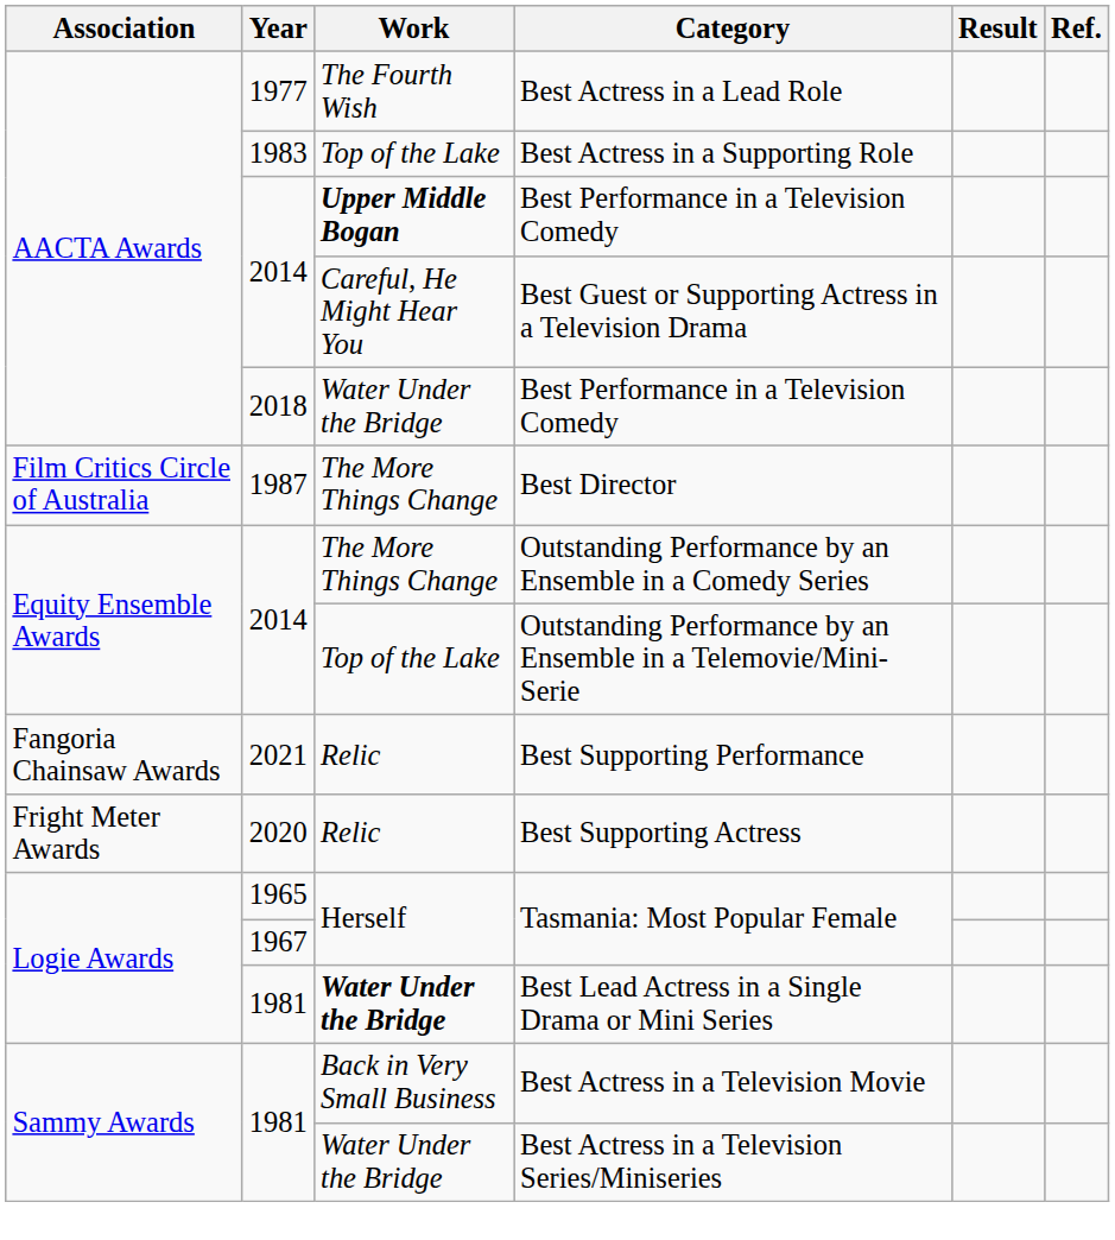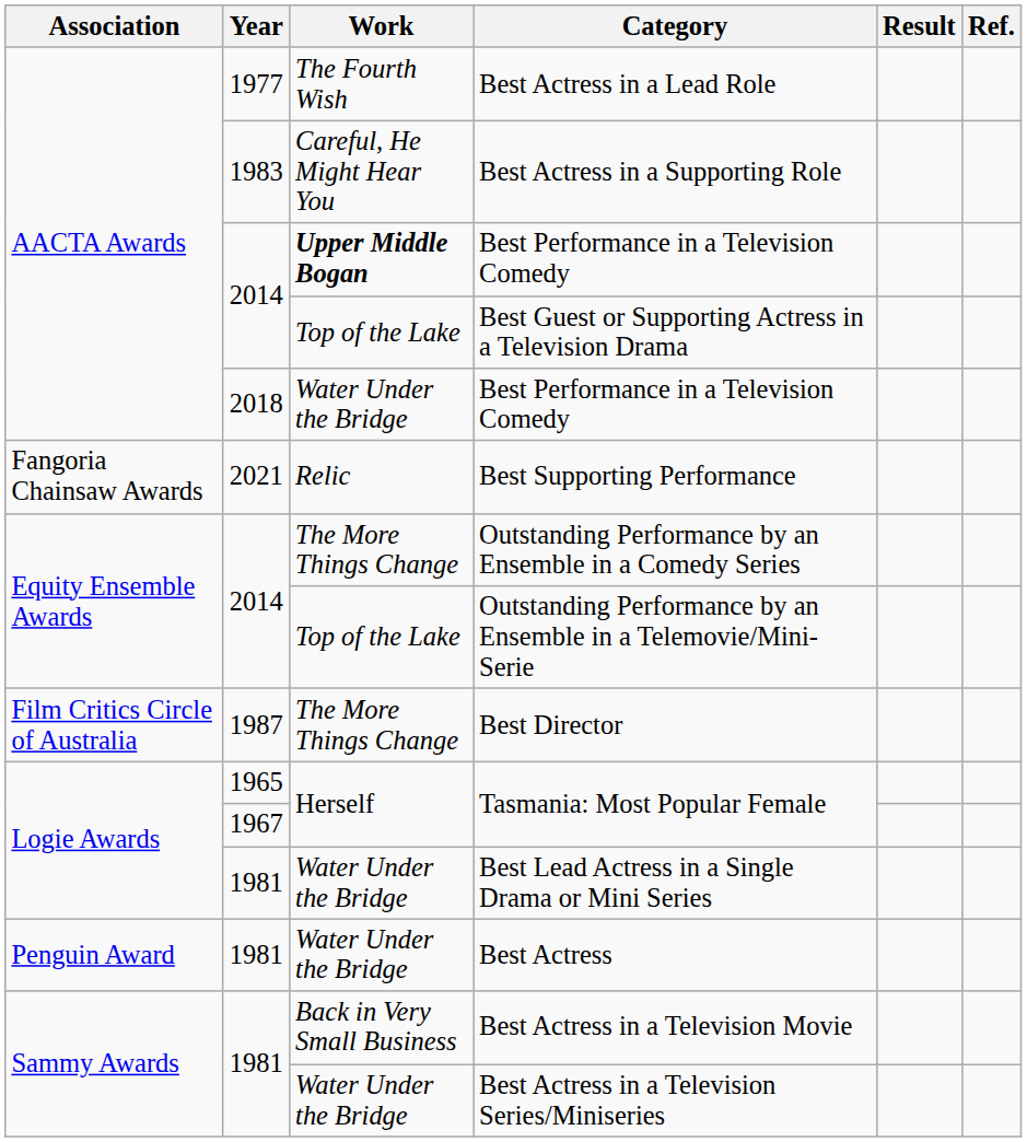 <table class="wikitable">
 <tr>
 <th>Association</th>
 <th>Year</th>
 <th>Work</th>
 <th>Category</th>
 <th>Result</th>
 <th>Ref.</th>
 </tr>
 <tr>
 <td rowspan="5"><a href='#'>AACTA Awards</a></td>
 <td rowspan="1">1977</td>
 <td rowspan="1"><em>The Fourth Wish</em></td>
 <td>Best Actress in a Lead Role</td>
 <td></td>
 <td></td>
 </tr>
 <tr>
 <td rowspan="1">1983</td>
-<td rowspan="1"><em>Top of the Lake</em></td>
+<td rowspan="1"><em>Careful, He Might Hear You</em></td>
 <td>Best Actress in a Supporting Role</td>
 <td></td>
 <td></td>
 </tr>
 <tr>
 <td rowspan="2">2014</td>
 <td rowspan="1"><strong><em>Upper Middle Bogan</em></strong></td>
 <td>Best Performance in a Television Comedy</td>
 <td></td>
 <td></td>
 </tr>
 <tr>
-<td rowspan="1"><em>Careful, He Might Hear You</em></td>
+<td rowspan="1"><em>Top of the Lake</em></td>
 <td>Best Guest or Supporting Actress in a Television Drama</td>
 <td></td>
 <td></td>
 </tr>
 <tr>
 <td rowspan="1">2018</td>
 <td rowspan="1"><em>Water Under the Bridge</em></td>
 <td>Best Performance in a Television Comedy</td>
 <td></td>
 <td></td>
 </tr>
 <tr>
-<td rowspan="1"><a href='#'>Film Critics Circle of Australia</a></td>
-<td rowspan="1">1987</td>
-<td rowspan="1"><em>The More Things Change</em></td>
-<td>Best Director</td>
+<td rowspan="1">Fangoria Chainsaw Awards</td>
+<td rowspan="1">2021</td>
+<td rowspan="1"><em>Relic</em></td>
+<td>Best Supporting Performance</td>
 <td></td>
 <td></td>
 </tr>
 <tr>
 <td rowspan="2"><a href='#'>Equity Ensemble Awards</a></td>
 <td rowspan="2">2014</td>
 <td rowspan="1"><em>The More Things Change</em></td>
 <td>Outstanding Performance by an Ensemble in a Comedy Series</td>
 <td></td>
 <td></td>
 </tr>
 <tr>
 <td rowspan="1"><em>Top of the Lake</em></td>
 <td>Outstanding Performance by an Ensemble in a Telemovie/Mini-Serie</td>
 <td></td>
 <td></td>
 </tr>
 <tr>
-<td rowspan="1">Fangoria Chainsaw Awards</td>
-<td rowspan="1">2021</td>
-<td rowspan="1"><em>Relic</em></td>
-<td>Best Supporting Performance</td>
-<td></td>
-<td></td>
-</tr>
-<tr>
-<td rowspan="1">Fright Meter Awards</td>
-<td rowspan="1">2020</td>
-<td rowspan="1"><em>Relic</em></td>
-<td>Best Supporting Actress</td>
+<td rowspan="1"><a href='#'>Film Critics Circle of Australia</a></td>
+<td rowspan="1">1987</td>
+<td rowspan="1"><em>The More Things Change</em></td>
+<td>Best Director</td>
 <td></td>
 <td></td>
 </tr>
 <tr>
 <td rowspan="3"><a href='#'>Logie Awards</a></td>
 <td rowspan="1">1965</td>
 <td rowspan="2">Herself</td>
 <td rowspan="2">Tasmania: Most Popular Female</td>
 <td></td>
 <td></td>
 </tr>
 <tr>
 <td rowspan="1">1967</td>
 <td></td>
 <td></td>
 </tr>
 <tr>
 <td rowspan="1">1981</td>
-<td rowspan="1"><strong><em>Water Under the Bridge</em></strong></td>
+<td rowspan="1"><em>Water Under the Bridge</em></td>
 <td>Best Lead Actress in a Single Drama or Mini Series</td>
+<td></td>
+<td></td>
+</tr>
+<tr>
+<td rowspan="1"><a href='#'>Penguin Award</a></td>
+<td rowspan="1">1981</td>
+<td rowspan="1"><em>Water Under the Bridge</em></td>
+<td>Best Actress</td>
 <td></td>
 <td></td>
 </tr>
 <tr>
 <td rowspan="2"><a href='#'>Sammy Awards</a></td>
 <td rowspan="2">1981</td>
 <td rowspan="1"><em>Back in Very Small Business </em></td>
 <td>Best Actress in a Television Movie</td>
 <td></td>
 <td></td>
 </tr>
 <tr>
 <td rowspan="1"><em>Water Under the Bridge</em></td>
 <td>Best Actress in a Television Series/Miniseries</td>
 <td></td>
 <td></td>
 </tr>
 </table>
